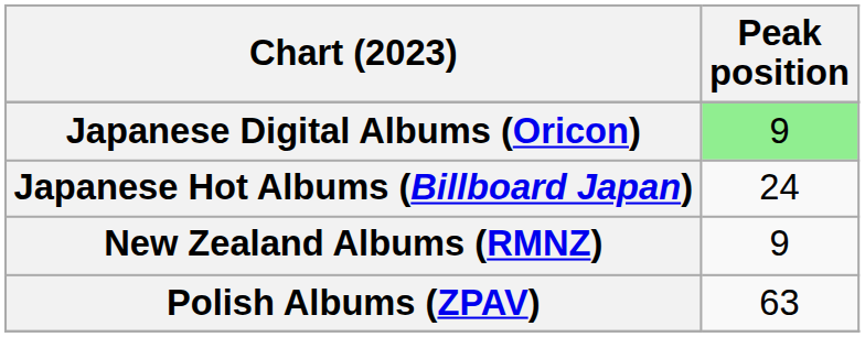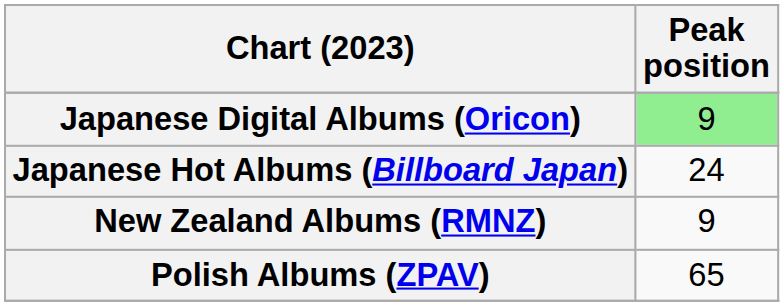 <table class="wikitable sortable plainrowheaders" style="text-align:center">
 <tr>
 <th scope="col">Chart (2023)</th>
 <th scope="col">Peak<br>position</th>
 </tr>
 <tr>
 </tr>
 <tr>
 </tr>
 <tr>
 </tr>
 <tr>
 </tr>
 <tr>
 </tr>
 <tr>
 </tr>
 <tr>
 </tr>
 <tr>
 </tr>
 <tr>
 </tr>
 <tr>
 </tr>
 <tr>
 </tr>
 <tr>
 <th scope="row">Japanese Digital Albums (<a href='#'>Oricon</a>)</th>
 <td style="background: lightgreen;">9</td>
 </tr>
 <tr>
 <th scope="row">Japanese Hot Albums (<em><a href='#'>Billboard Japan</a></em>)</th>
 <td>24</td>
 </tr>
 <tr>
 <th scope="row">New Zealand Albums (<a href='#'>RMNZ</a>)</th>
 <td>9</td>
 </tr>
 <tr>
 <th scope="row">Polish Albums (<a href='#'>ZPAV</a>)</th>
-<td>63</td>
+<td>65</td>
 </tr>
 <tr>
 </tr>
 <tr>
 </tr>
 <tr>
 </tr>
 <tr>
 </tr>
 <tr>
 </tr>
 <tr>
 </tr>
 <tr>
 </tr>
 <tr>
 </tr>
 </table>
